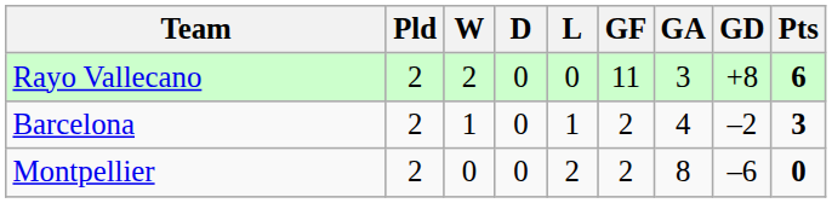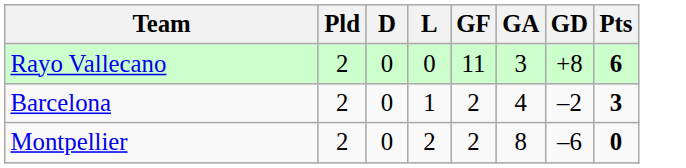 <table class="wikitable" style="text-align: center;">
 <tr>
 <th width=195>Team</th>
 <th width=20>Pld</th>
-<th width=20>W</th>
 <th width=20>D</th>
 <th width=20>L</th>
 <th width=20>GF</th>
 <th width=20>GA</th>
 <th width=20>GD</th>
 <th width=20>Pts</th>
 </tr>
 <tr align="center" style="background:#ccffcc;">
 <td align="left"> <a href='#'>Rayo Vallecano</a></td>
-<td>2</td>
 <td>2</td>
 <td>0</td>
 <td>0</td>
 <td>11</td>
 <td>3</td>
 <td>+8</td>
 <td><strong>6</strong></td>
 </tr>
 <tr align="center">
 <td align="left"> <a href='#'>Barcelona</a></td>
 <td>2</td>
-<td>1</td>
 <td>0</td>
 <td>1</td>
 <td>2</td>
 <td>4</td>
 <td>–2</td>
 <td><strong>3</strong></td>
 </tr>
 <tr align="center">
 <td align="left"> <a href='#'>Montpellier</a></td>
 <td>2</td>
 <td>0</td>
-<td>0</td>
 <td>2</td>
 <td>2</td>
 <td>8</td>
 <td>–6</td>
 <td><strong>0</strong></td>
 </tr>
 </table>
